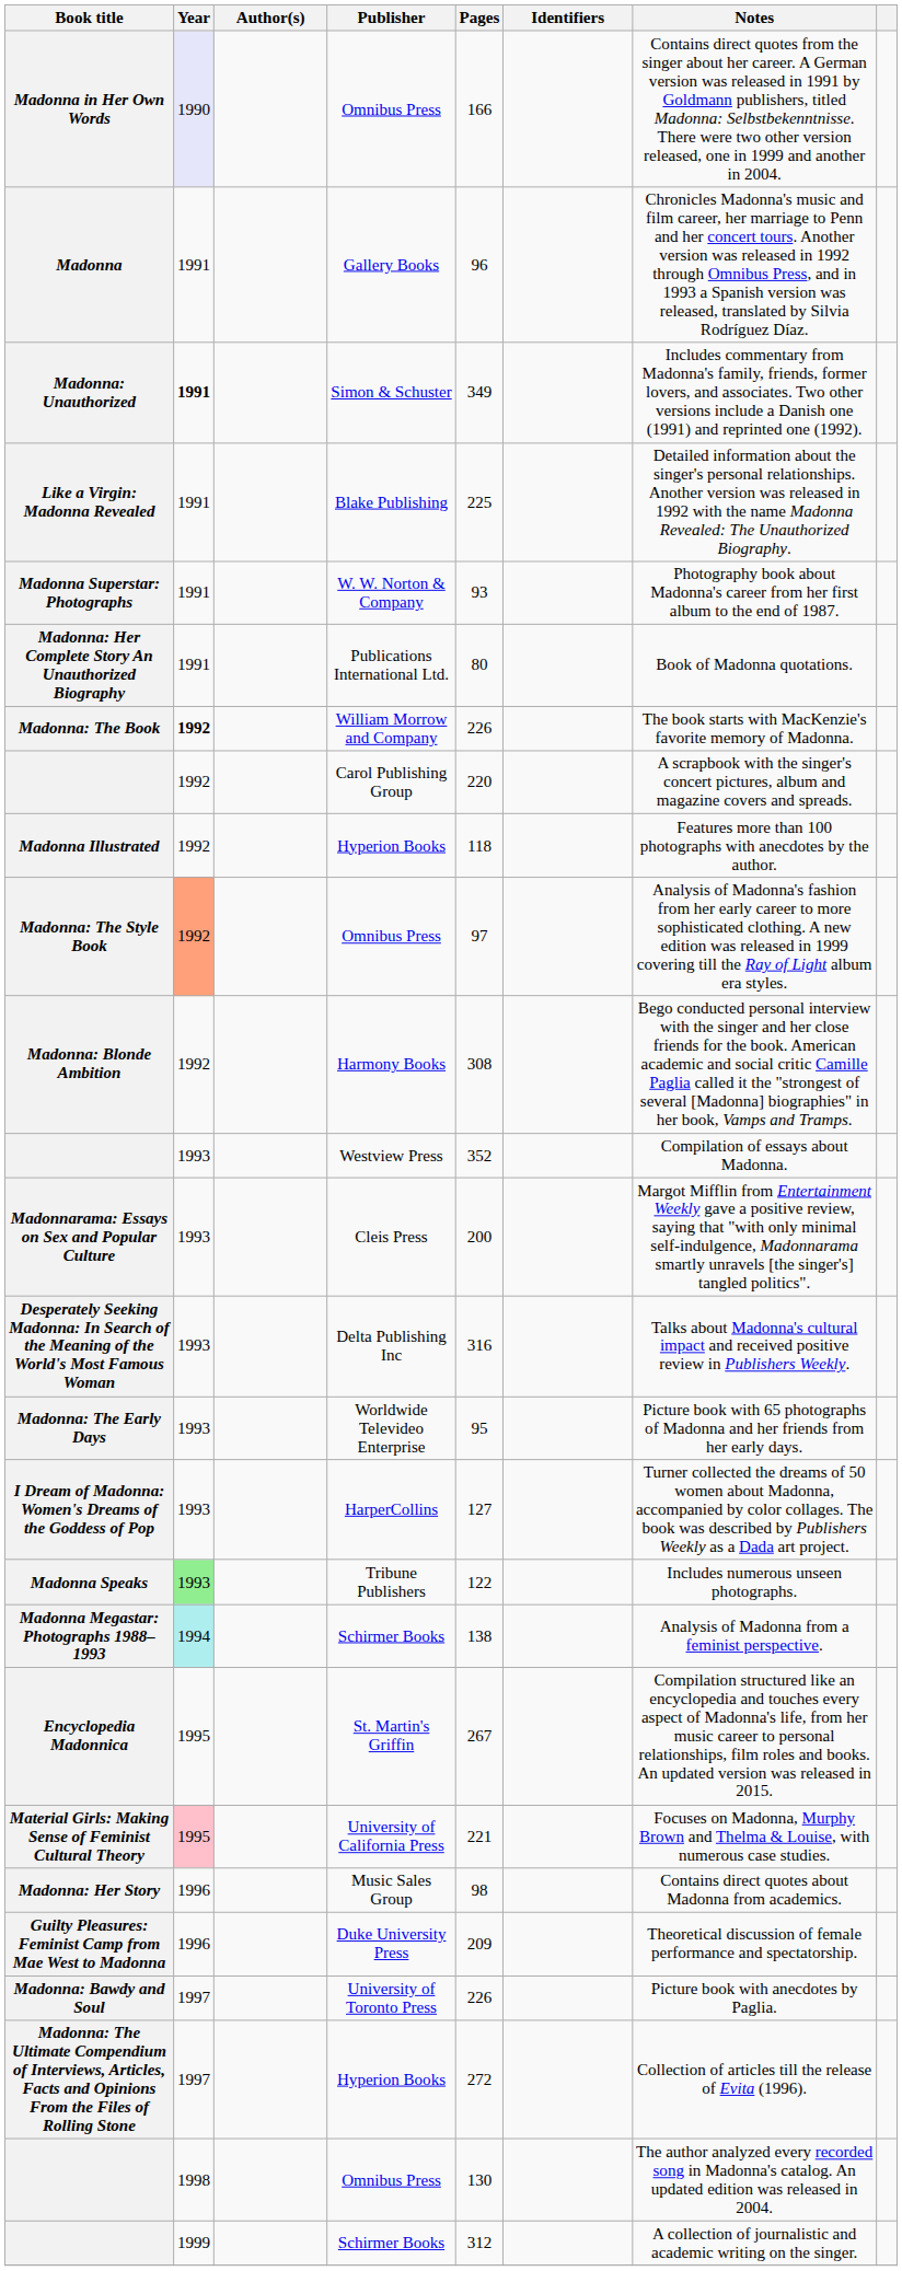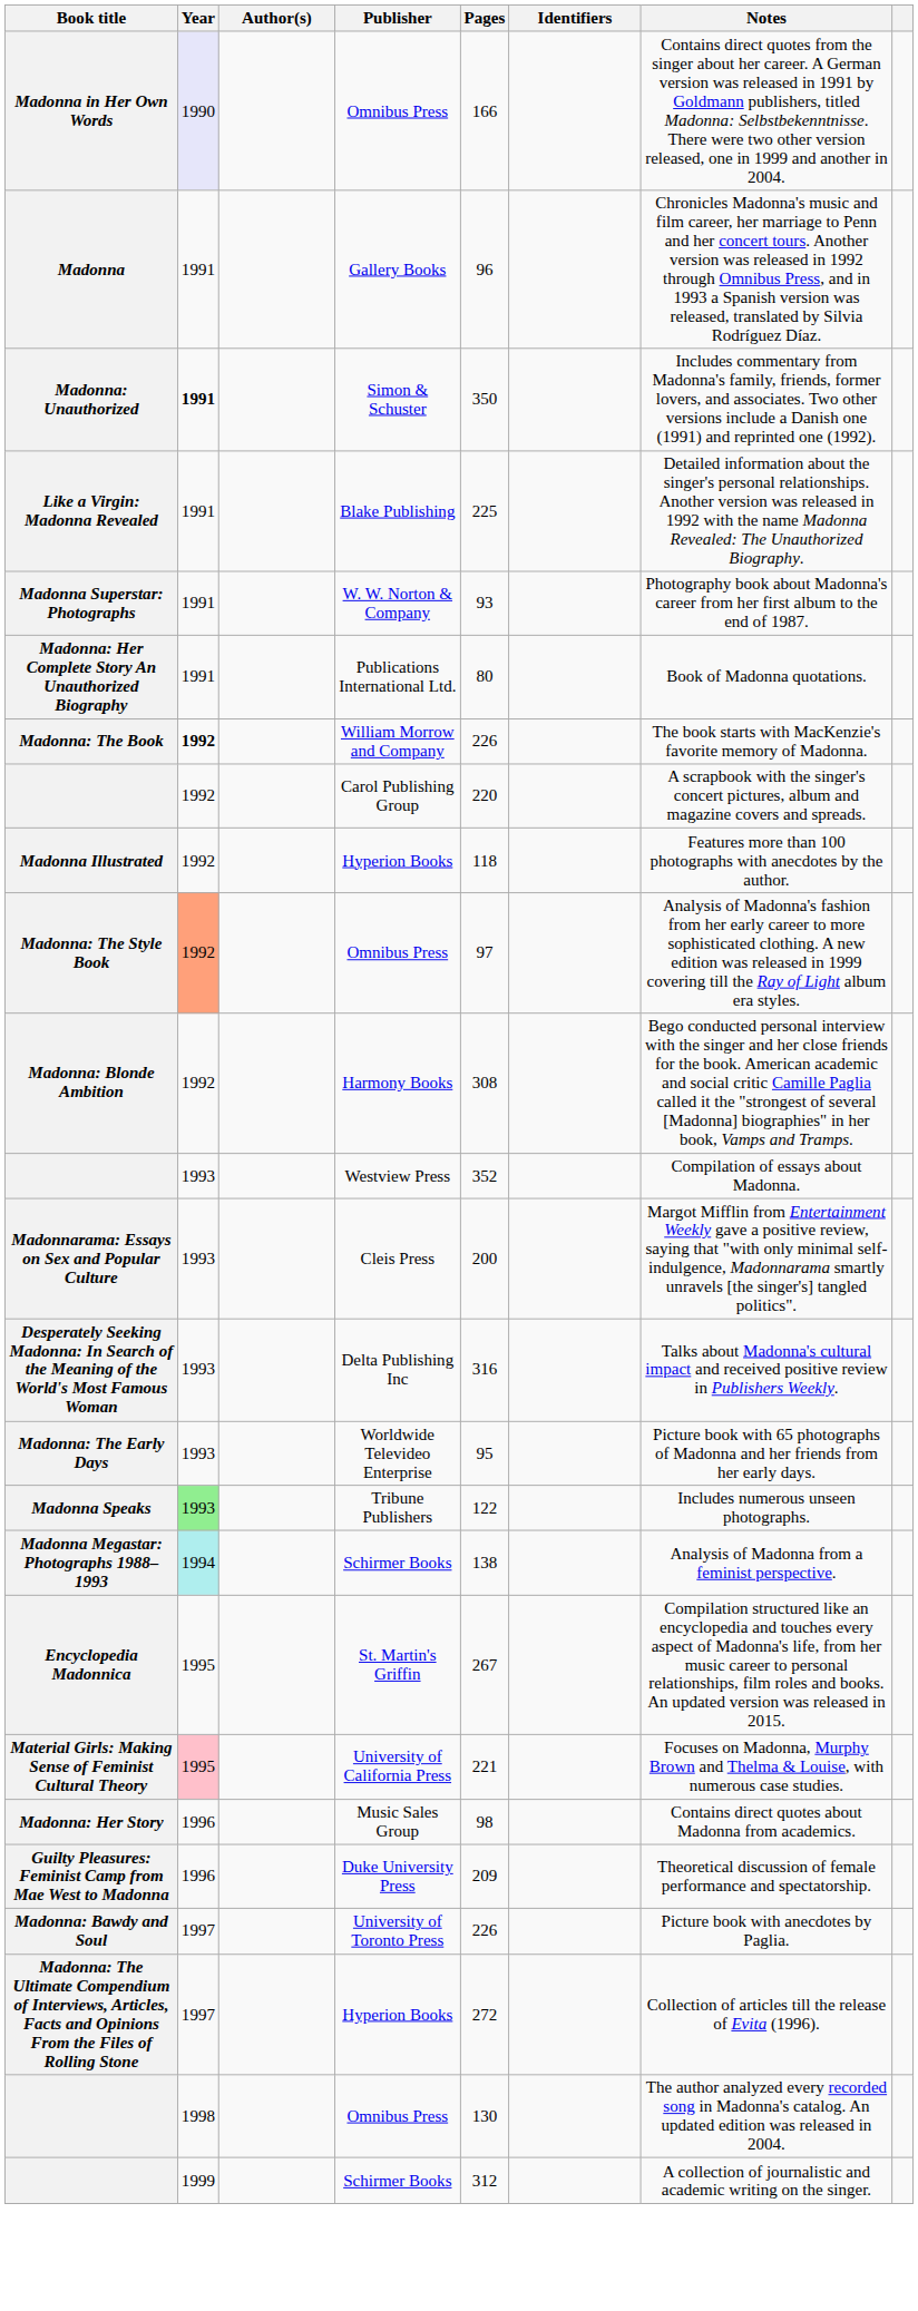 <table class="wikitable sortable plainrowheaders"  style="text-align:center;">
 <tr>
 <th scope="col" style="width:15em;">Book title</th>
 <th scope="col" style="width:2em;">Year</th>
 <th scope="col" style="width:10em;">Author(s)</th>
 <th scope="col" style="width:10em;">Publisher</th>
 <th scope="col" style="width:2em;">Pages</th>
 <th scope="col" style="width:12em;" class="unsortable">Identifiers</th>
 <th scope="col" style="width:25em;" class="unsortable">Notes</th>
 <th scope="col" style="width:2em;" class="unsortable"></th>
 </tr>
 <tr>
 <th scope="row"><em>Madonna in Her Own Words</em></th>
 <td style="background: lavender;">1990</td>
 <td></td>
 <td><a href='#'>Omnibus Press</a></td>
 <td>166</td>
 <td><br></td>
 <td>Contains direct quotes from the singer about her career. A German version was released in 1991 by <a href='#'>Goldmann</a> publishers, titled <em>Madonna: Selbstbekenntnisse</em>. There were two other version released, one in 1999 and another in 2004.</td>
 <td></td>
 </tr>
 <tr>
 <th scope="row"><em>Madonna</em></th>
 <td>1991</td>
 <td></td>
 <td><a href='#'>Gallery Books</a></td>
 <td>96</td>
 <td><br></td>
 <td>Chronicles Madonna's music and film career, her marriage to Penn and her <a href='#'>concert tours</a>. Another version was released in 1992 through <a href='#'>Omnibus Press</a>, and in 1993 a Spanish version was released, translated by Silvia Rodríguez Díaz.</td>
 <td></td>
 </tr>
 <tr>
 <th scope="row"><em>Madonna: Unauthorized</em></th>
 <td><strong>1991</strong></td>
 <td></td>
 <td><a href='#'>Simon & Schuster</a></td>
-<td>349</td>
+<td>350</td>
 <td><br></td>
 <td>Includes commentary from Madonna's family, friends, former lovers, and associates. Two other versions include a Danish one (1991) and reprinted one (1992).</td>
 <td></td>
 </tr>
 <tr>
 <th scope="row"><em>Like a Virgin: Madonna Revealed</em></th>
 <td>1991</td>
 <td></td>
 <td><a href='#'>Blake Publishing</a></td>
 <td>225</td>
 <td><br></td>
 <td>Detailed information about the singer's personal relationships. Another version was released in 1992 with the name <em>Madonna Revealed: The Unauthorized Biography</em>.</td>
 <td></td>
 </tr>
 <tr>
 <th scope="row"><em>Madonna Superstar: Photographs</em></th>
 <td>1991</td>
 <td></td>
 <td><a href='#'>W. W. Norton & Company</a></td>
 <td>93</td>
 <td><br></td>
 <td>Photography book about Madonna's career from her first album to the end of 1987.</td>
 <td></td>
 </tr>
 <tr>
 <th scope="row"><em>Madonna: Her Complete Story An Unauthorized Biography</em></th>
 <td>1991</td>
 <td></td>
 <td>Publications International Ltd.</td>
 <td>80</td>
 <td><br></td>
 <td>Book of Madonna quotations.</td>
 <td></td>
 </tr>
 <tr>
 <th scope="row"><em>Madonna: The Book</em></th>
 <td><strong>1992</strong></td>
 <td></td>
 <td><a href='#'>William Morrow and Company</a></td>
 <td>226</td>
 <td><br></td>
 <td>The book starts with MacKenzie's favorite memory of Madonna.</td>
 <td></td>
 </tr>
 <tr>
 <th scope="row"></th>
 <td>1992</td>
 <td></td>
 <td>Carol Publishing Group</td>
 <td>220</td>
 <td><br></td>
 <td>A scrapbook with the singer's concert pictures, album and magazine covers and spreads.</td>
 <td></td>
 </tr>
 <tr>
 <th scope="row"><em>Madonna Illustrated</em></th>
 <td>1992</td>
 <td></td>
 <td><a href='#'>Hyperion Books</a></td>
 <td>118</td>
 <td><br></td>
 <td>Features more than 100 photographs with anecdotes by the author.</td>
 <td></td>
 </tr>
 <tr>
 <th scope="row"><em>Madonna: The Style Book</em></th>
 <td style="background: lightsalmon;">1992</td>
 <td></td>
 <td><a href='#'>Omnibus Press</a></td>
 <td>97</td>
 <td><br></td>
 <td>Analysis of Madonna's fashion from her early career to more sophisticated clothing. A new edition was released in 1999 covering till the <em><a href='#'>Ray of Light</a></em> album era styles.</td>
 <td><br></td>
 </tr>
 <tr>
 <th scope="row"><em>Madonna: Blonde Ambition</em></th>
 <td>1992</td>
 <td></td>
 <td><a href='#'>Harmony Books</a></td>
 <td>308</td>
 <td><br></td>
 <td>Bego conducted personal interview with the singer and her close friends for the book. American academic and social critic <a href='#'>Camille Paglia</a> called it the "strongest of several [Madonna] biographies" in her book, <em>Vamps and Tramps</em>.</td>
 <td><br></td>
 </tr>
 <tr>
 <th scope="row"></th>
 <td>1993</td>
 <td></td>
 <td>Westview Press</td>
 <td>352</td>
 <td></td>
 <td>Compilation of essays about Madonna.</td>
 <td></td>
 </tr>
 <tr>
 <th scope="row"><em>Madonnarama: Essays on Sex and Popular Culture</em></th>
 <td>1993</td>
 <td></td>
 <td>Cleis Press</td>
 <td>200</td>
 <td></td>
 <td>Margot Mifflin from <em><a href='#'>Entertainment Weekly</a></em> gave a positive review, saying that "with only minimal self-indulgence, <em>Madonnarama</em> smartly unravels [the singer's] tangled politics".</td>
 <td></td>
 </tr>
 <tr>
 <th scope="row"><em>Desperately Seeking Madonna: In Search of the Meaning of the World's Most Famous Woman</em></th>
 <td>1993</td>
 <td></td>
 <td>Delta Publishing Inc</td>
 <td>316</td>
 <td><br></td>
 <td>Talks about <a href='#'>Madonna's cultural impact</a> and received positive review in <em><a href='#'>Publishers Weekly</a></em>.</td>
 <td></td>
 </tr>
 <tr>
 <th scope="row"><em>Madonna: The Early Days</em></th>
 <td>1993</td>
 <td></td>
 <td>Worldwide Televideo Enterprise</td>
 <td>95</td>
 <td><br></td>
 <td>Picture book with 65 photographs of Madonna and her friends from her early days.</td>
 <td></td>
 </tr>
 <tr>
-<th scope="row"><em>I Dream of Madonna: Women's Dreams of the Goddess of Pop</em></th>
-<td>1993</td>
-<td></td>
-<td><a href='#'>HarperCollins</a></td>
-<td>127</td>
-<td><br></td>
-<td>Turner collected the dreams of 50 women about Madonna, accompanied by color collages. The book was described by <em>Publishers Weekly</em> as a <a href='#'>Dada</a> art project.</td>
-<td></td>
-</tr>
-<tr>
 <th scope="row"><em>Madonna Speaks</em></th>
 <td style="background: lightgreen;">1993</td>
 <td></td>
 <td>Tribune Publishers</td>
 <td>122</td>
 <td><br></td>
 <td>Includes numerous unseen photographs.</td>
 <td></td>
 </tr>
 <tr>
 <th scope="row"><em>Madonna Megastar: Photographs 1988–1993</em></th>
 <td style="background: paleturquoise;">1994</td>
 <td></td>
 <td><a href='#'>Schirmer Books</a></td>
 <td>138</td>
 <td><br></td>
 <td>Analysis of Madonna from a <a href='#'>feminist perspective</a>.</td>
 <td></td>
 </tr>
 <tr>
 <th scope="row"><em>Encyclopedia Madonnica</em></th>
 <td>1995</td>
 <td></td>
 <td><a href='#'>St. Martin's Griffin</a></td>
 <td>267</td>
 <td><br></td>
 <td>Compilation structured like an encyclopedia and touches every aspect of Madonna's life, from her music career to personal relationships, film roles and books. An updated version was released in 2015.</td>
 <td></td>
 </tr>
 <tr>
 <th scope="row"><em>Material Girls: Making Sense of Feminist Cultural Theory</em></th>
 <td style="background: pink;">1995</td>
 <td></td>
 <td><a href='#'>University of California Press</a></td>
 <td>221</td>
 <td><br></td>
 <td>Focuses on Madonna, <a href='#'>Murphy Brown</a> and <a href='#'>Thelma & Louise</a>, with numerous case studies.</td>
 <td></td>
 </tr>
 <tr>
 <th scope="row"><em>Madonna: Her Story</em></th>
 <td>1996</td>
 <td></td>
 <td>Music Sales Group</td>
 <td>98</td>
 <td><br></td>
 <td>Contains direct quotes about Madonna from academics.</td>
 <td></td>
 </tr>
 <tr>
 <th scope="row"><em>Guilty Pleasures: Feminist Camp from Mae West to Madonna</em></th>
 <td>1996</td>
 <td></td>
 <td><a href='#'>Duke University Press</a></td>
 <td>209</td>
 <td><br></td>
 <td>Theoretical discussion of female performance and spectatorship.</td>
 <td></td>
 </tr>
 <tr>
 <th scope="row"><em>Madonna: Bawdy and Soul</em></th>
 <td>1997</td>
 <td></td>
 <td><a href='#'>University of Toronto Press</a></td>
 <td>226</td>
 <td><br></td>
 <td>Picture book with anecdotes by Paglia.</td>
 <td></td>
 </tr>
 <tr>
 <th scope="row"><em>Madonna: The Ultimate Compendium of Interviews, Articles, Facts and Opinions From the Files of Rolling Stone</em></th>
 <td>1997</td>
 <td></td>
 <td><a href='#'>Hyperion Books</a></td>
 <td>272</td>
 <td><br></td>
 <td>Collection of articles till the release of <em><a href='#'>Evita</a></em> (1996).</td>
 <td><br></td>
 </tr>
 <tr>
 <th scope="row"></th>
 <td>1998</td>
 <td></td>
 <td><a href='#'>Omnibus Press</a></td>
 <td>130</td>
 <td><br></td>
 <td>The author analyzed every <a href='#'>recorded song</a> in Madonna's catalog. An updated edition was released in 2004.</td>
 <td></td>
 </tr>
 <tr>
 <th scope="row"></th>
 <td>1999</td>
 <td></td>
 <td><a href='#'>Schirmer Books</a></td>
 <td>312</td>
 <td><br></td>
 <td>A collection of journalistic and academic writing on the singer.</td>
 <td></td>
 </tr>
 <tr>
 </tr>
 </table>
